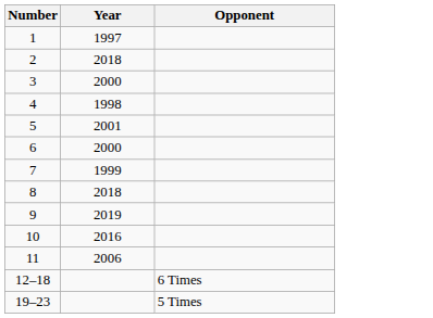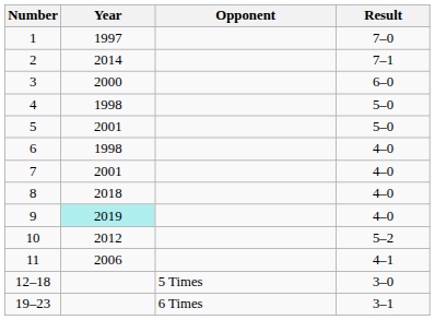 <table class="wikitable sortable">
 <tr>
 <th width=30>Number</th>
 <th width=100>Year</th>
 <th width=200>Opponent</th>
+<th width=100>Result</th>
 </tr>
 <tr>
 <td align=center>1</td>
 <td align=center>1997</td>
 <td></td>
+<td align=center>7–0</td>
 </tr>
 <tr>
 <td align=center>2</td>
-<td align=center>2018</td>
+<td align=center>2014</td>
 <td></td>
+<td align=center>7–1</td>
 </tr>
 <tr>
 <td align=center>3</td>
 <td align=center>2000</td>
 <td></td>
+<td align=center>6–0</td>
 </tr>
 <tr>
 <td align=center>4</td>
 <td align=center>1998</td>
 <td></td>
+<td align=center>5–0</td>
 </tr>
 <tr>
 <td align=center>5</td>
 <td align=center>2001</td>
 <td></td>
+<td align=center>5–0</td>
 </tr>
 <tr>
 <td align=center>6</td>
-<td align=center>2000</td>
+<td align=center>1998</td>
 <td></td>
+<td align=center>4–0</td>
 </tr>
 <tr>
 <td align=center>7</td>
-<td align=center>1999</td>
+<td align=center>2001</td>
 <td></td>
+<td align=center>4–0</td>
 </tr>
 <tr>
 <td align=center>8</td>
 <td align=center>2018</td>
 <td></td>
+<td align=center>4–0</td>
 </tr>
 <tr>
 <td align=center>9</td>
-<td align=center>2019</td>
+<td align=center style="background: paleturquoise;">2019</td>
 <td></td>
+<td align=center>4–0</td>
 </tr>
 <tr>
 <td align=center>10</td>
-<td align=center>2016</td>
+<td align=center>2012</td>
 <td></td>
+<td align=center>5–2</td>
 </tr>
 <tr>
 <td align=center>11</td>
 <td align=center>2006</td>
 <td></td>
+<td align=center>4–1</td>
 </tr>
 <tr>
 <td align=center>12–18</td>
 <td align=center></td>
-<td>6 Times</td>
+<td>5 Times</td>
+<td align=center>3–0</td>
 </tr>
 <tr>
 <td align=center>19–23</td>
 <td align=center></td>
-<td>5 Times</td>
+<td>6 Times</td>
+<td align=center>3–1</td>
 </tr>
 </table>
